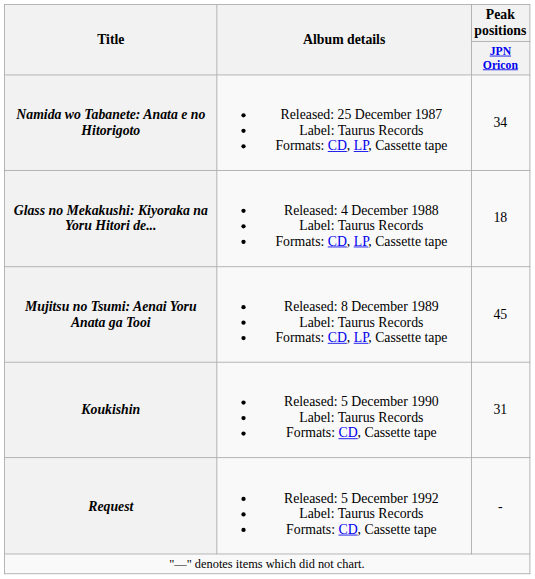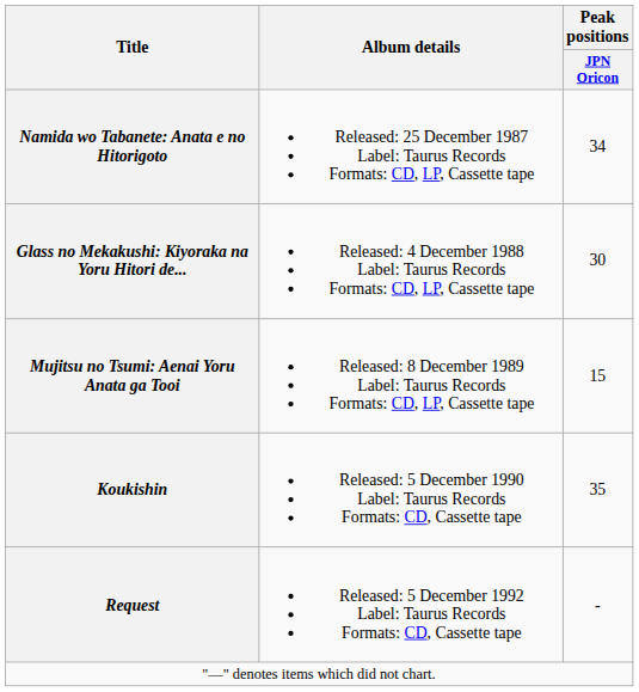 <table class="wikitable plainrowheaders" style="text-align:center;">
 <tr>
 <th style="width:15em;" rowspan="2">Title</th>
 <th style="width:18em;" rowspan="2">Album details</th>
 <th colspan="1">Peak positions</th>
 </tr>
 <tr>
 <th style="width:3em;font-size:85%"><a href='#'>JPN<br>Oricon</a><br></th>
 </tr>
 <tr>
 <th scope="row"><em>Namida wo Tabanete: Anata e no Hitorigoto</em></th>
 <td><br><ul><li>Released: 25 December 1987</li><li>Label: Taurus Records</li><li>Formats: <a href='#'>CD</a>, <a href='#'>LP</a>, Cassette tape</li></ul></td>
 <td>34</td>
 </tr>
 <tr>
 <th scope="row"><em>Glass no Mekakushi: Kiyoraka na Yoru Hitori de...</em></th>
 <td><br><ul><li>Released: 4 December 1988</li><li>Label: Taurus Records</li><li>Formats: <a href='#'>CD</a>, <a href='#'>LP</a>, Cassette tape</li></ul></td>
-<td>18</td>
+<td>30</td>
 </tr>
 <tr>
 <th scope="row"><em>Mujitsu no Tsumi: Aenai Yoru Anata ga Tooi</em></th>
 <td><br><ul><li>Released: 8 December 1989</li><li>Label: Taurus Records</li><li>Formats: <a href='#'>CD</a>, <a href='#'>LP</a>, Cassette tape</li></ul></td>
-<td>45</td>
+<td>15</td>
 </tr>
 <tr>
 <th scope="row"><em>Koukishin</em></th>
 <td><br><ul><li>Released: 5 December 1990</li><li>Label: Taurus Records</li><li>Formats: <a href='#'>CD</a>, Cassette tape</li></ul></td>
-<td>31</td>
+<td>35</td>
 </tr>
 <tr>
 <th scope="row"><em>Request</em></th>
 <td><br><ul><li>Released: 5 December 1992</li><li>Label: Taurus Records</li><li>Formats: <a href='#'>CD</a>, Cassette tape</li></ul></td>
 <td>-</td>
 </tr>
 <tr>
 <td colspan="11" align="center" style="font-size:90%;">"—" denotes items which did not chart.</td>
 </tr>
 </table>
